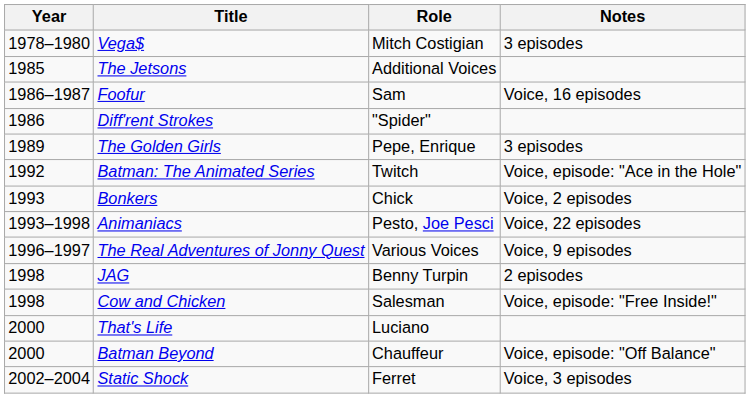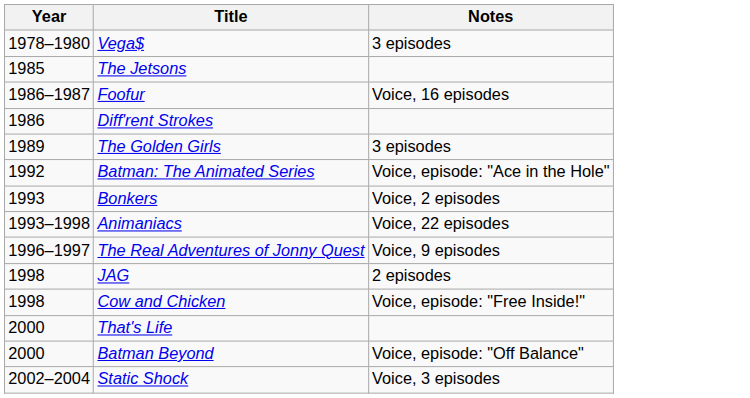 <table class="wikitable sortable">
 <tr>
 <th>Year</th>
 <th>Title</th>
-<th>Role</th>
 <th class="unsortable">Notes</th>
 </tr>
 <tr>
 <td>1978–1980</td>
 <td><em><a href='#'>Vega$</a></em></td>
-<td>Mitch Costigian</td>
 <td>3 episodes</td>
 </tr>
 <tr>
 <td>1985</td>
 <td><em><a href='#'>The Jetsons</a></em></td>
-<td>Additional Voices</td>
 <td></td>
 </tr>
 <tr>
 <td>1986–1987</td>
 <td><em><a href='#'>Foofur</a></em></td>
-<td>Sam</td>
 <td>Voice, 16 episodes</td>
 </tr>
 <tr>
 <td>1986</td>
 <td><em><a href='#'>Diff'rent Strokes</a></em></td>
-<td>"Spider"</td>
 <td></td>
 </tr>
 <tr>
 <td>1989</td>
 <td><em><a href='#'>The Golden Girls</a></em></td>
-<td>Pepe, Enrique</td>
 <td>3 episodes</td>
 </tr>
 <tr>
 <td>1992</td>
 <td><em><a href='#'>Batman: The Animated Series</a></em></td>
-<td>Twitch</td>
 <td>Voice, episode: "Ace in the Hole"</td>
 </tr>
 <tr>
 <td>1993</td>
 <td><em><a href='#'>Bonkers</a></em></td>
-<td>Chick</td>
 <td>Voice, 2 episodes</td>
 </tr>
 <tr>
 <td>1993–1998</td>
 <td><em><a href='#'>Animaniacs</a></em></td>
-<td>Pesto, <a href='#'>Joe Pesci</a></td>
 <td>Voice, 22 episodes</td>
 </tr>
 <tr>
 <td>1996–1997</td>
 <td><em><a href='#'>The Real Adventures of Jonny Quest</a></em></td>
-<td>Various Voices</td>
 <td>Voice, 9 episodes</td>
 </tr>
 <tr>
 <td>1998</td>
 <td><em><a href='#'>JAG</a></em></td>
-<td>Benny Turpin</td>
 <td>2 episodes</td>
 </tr>
 <tr>
 <td>1998</td>
 <td><em><a href='#'>Cow and Chicken</a></em></td>
-<td>Salesman</td>
 <td>Voice, episode: "Free Inside!"</td>
 </tr>
 <tr>
 <td>2000</td>
 <td><em><a href='#'>That's Life</a></em></td>
-<td>Luciano</td>
 <td></td>
 </tr>
 <tr>
 <td>2000</td>
 <td><em><a href='#'>Batman Beyond</a></em></td>
-<td>Chauffeur</td>
 <td>Voice, episode: "Off Balance"</td>
 </tr>
 <tr>
 <td>2002–2004</td>
 <td><em><a href='#'>Static Shock</a></em></td>
-<td>Ferret</td>
 <td>Voice, 3 episodes</td>
 </tr>
 </table>
